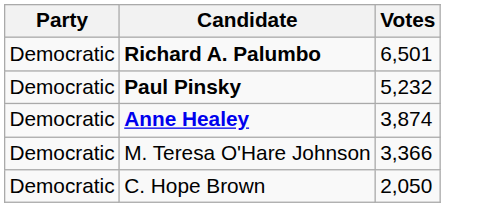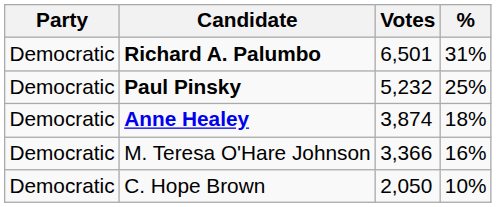 <table class="wikitable">
 <tr>
 <th>Party</th>
 <th>Candidate</th>
 <th>Votes</th>
+<th>%</th>
 </tr>
 <tr>
 <td>Democratic</td>
 <td><strong>Richard A. Palumbo</strong></td>
 <td>6,501</td>
+<td>31%</td>
 </tr>
 <tr>
 <td>Democratic</td>
 <td><strong>Paul Pinsky</strong></td>
 <td>5,232</td>
+<td>25%</td>
 </tr>
 <tr>
 <td>Democratic</td>
 <td><strong><a href='#'>Anne Healey</a></strong></td>
 <td>3,874</td>
+<td>18%</td>
 </tr>
 <tr>
 <td>Democratic</td>
 <td>M. Teresa O'Hare Johnson</td>
 <td>3,366</td>
+<td>16%</td>
 </tr>
 <tr>
 <td>Democratic</td>
 <td>C. Hope Brown</td>
 <td>2,050</td>
+<td>10%</td>
 </tr>
 </table>
